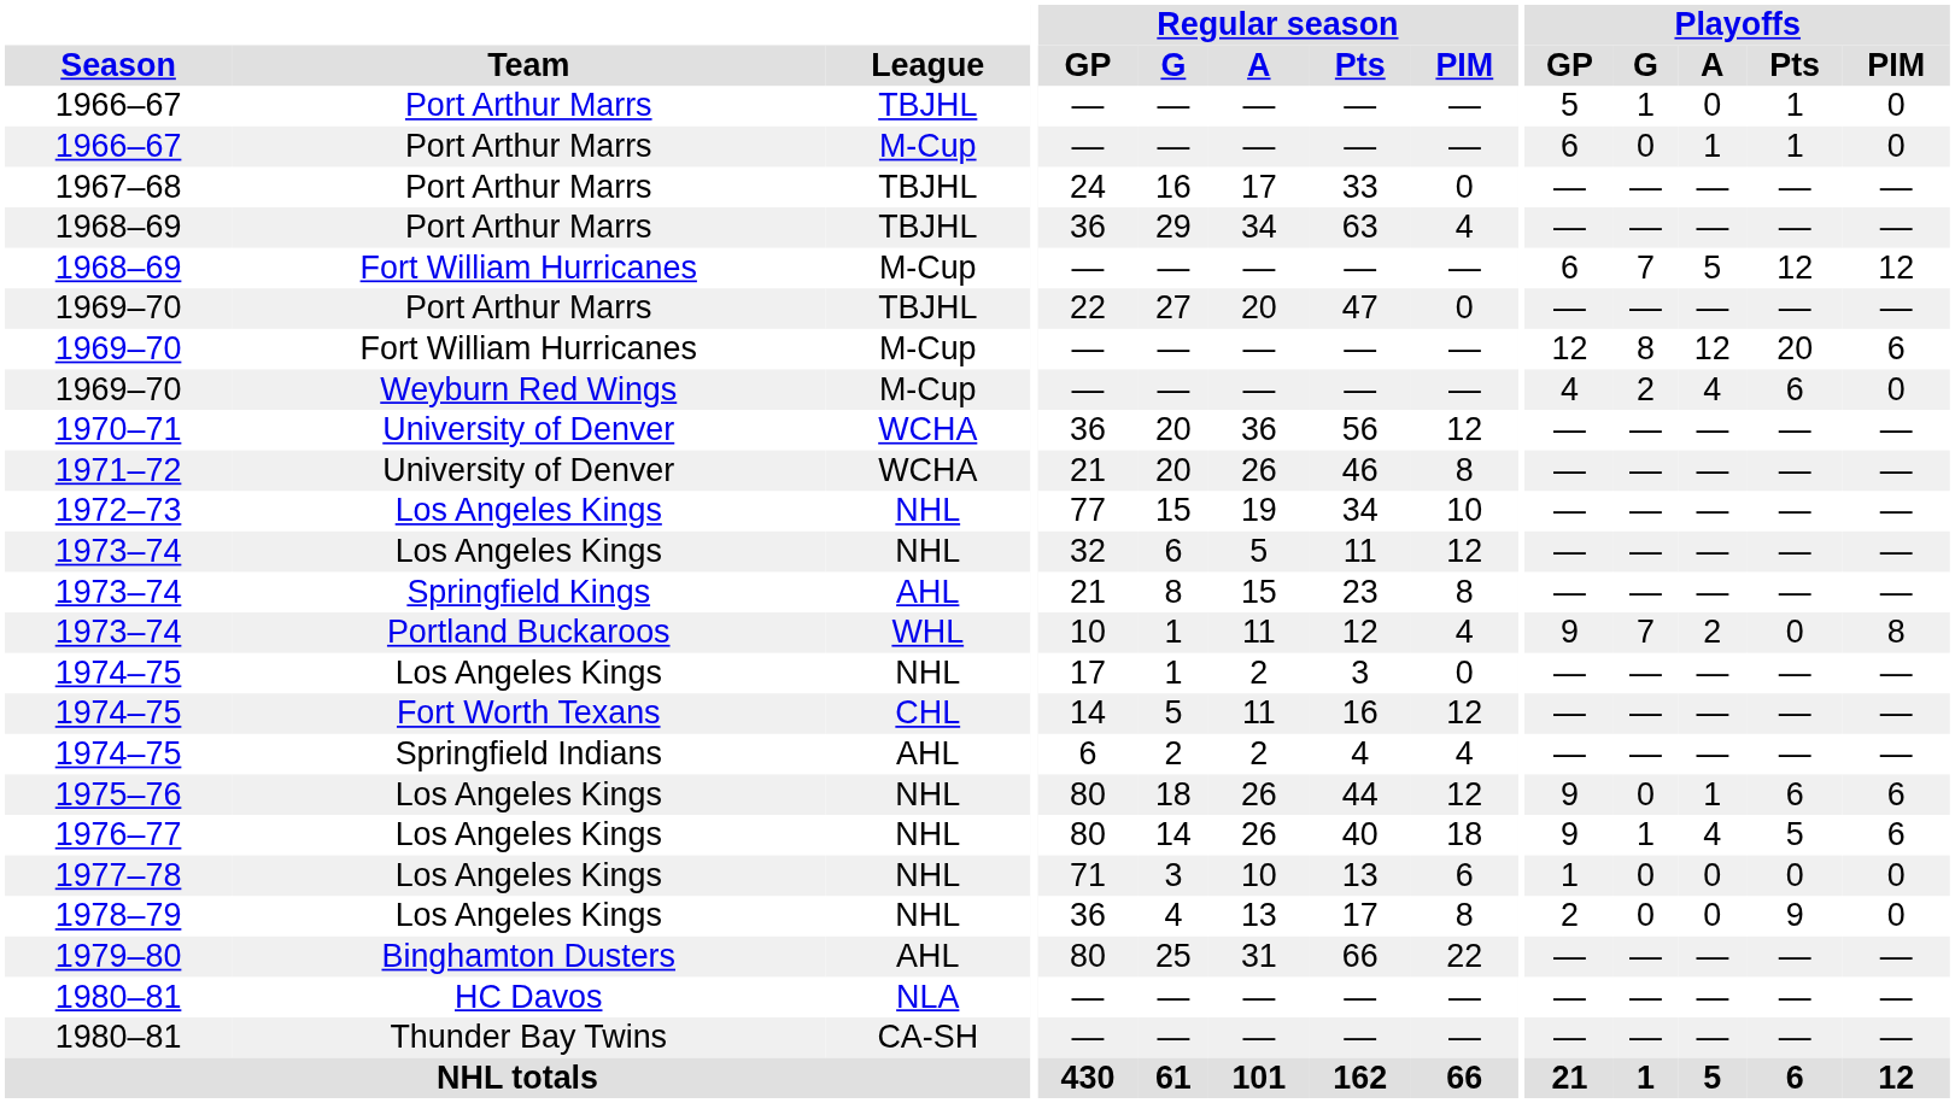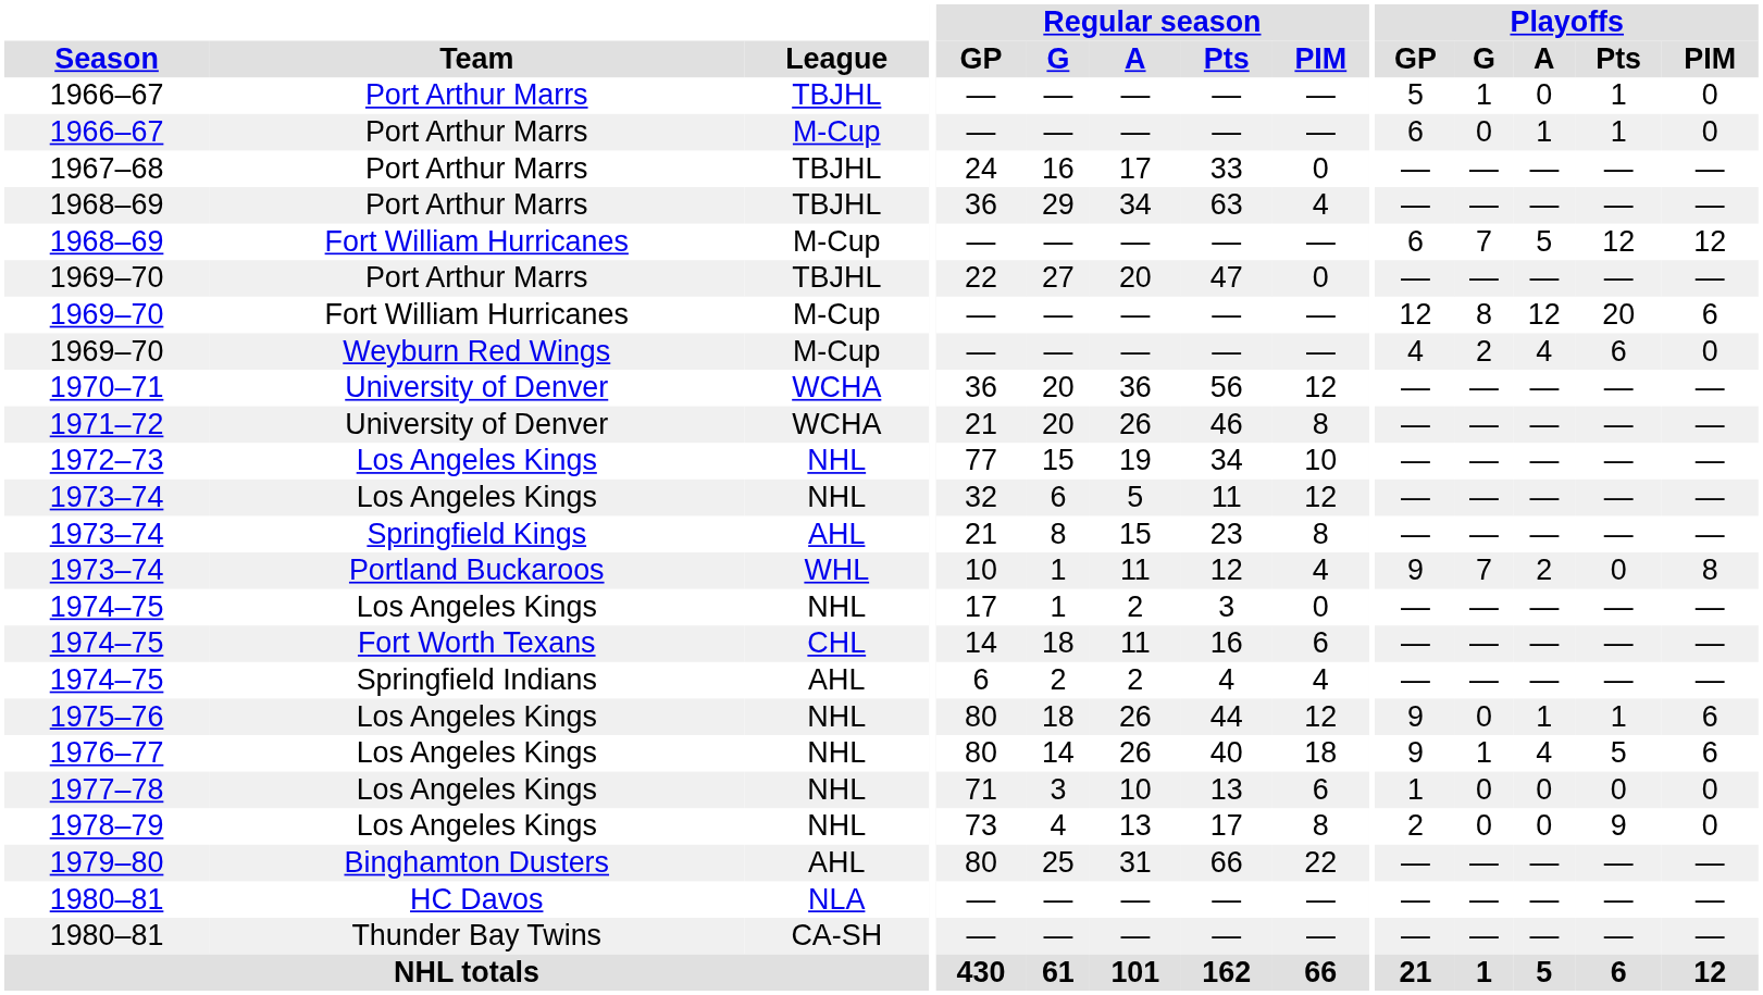 <table border="0" cellpadding="1" cellspacing="0" style="text-align:center; width:60em">
 <tr bgcolor="#e0e0e0">
 <th colspan="3" bgcolor="#ffffff"></th>
 <th rowspan="100" bgcolor="#ffffff"></th>
 <th colspan="5"><a href='#'>Regular season</a></th>
 <th rowspan="100" bgcolor="#ffffff"></th>
 <th colspan="5"><a href='#'>Playoffs</a></th>
 </tr>
 <tr bgcolor="#e0e0e0">
 <th><a href='#'>Season</a></th>
 <th>Team</th>
 <th>League</th>
 <th>GP</th>
 <th><a href='#'>G</a></th>
 <th><a href='#'>A</a></th>
 <th><a href='#'>Pts</a></th>
 <th><a href='#'>PIM</a></th>
 <th>GP</th>
 <th>G</th>
 <th>A</th>
 <th>Pts</th>
 <th>PIM</th>
 </tr>
 <tr>
 <td>1966–67</td>
 <td><a href='#'>Port Arthur Marrs</a></td>
 <td><a href='#'>TBJHL</a></td>
 <td>—</td>
 <td>—</td>
 <td>—</td>
 <td>—</td>
 <td>—</td>
 <td>5</td>
 <td>1</td>
 <td>0</td>
 <td>1</td>
 <td>0</td>
 </tr>
 <tr bgcolor="#f0f0f0">
 <td><a href='#'>1966–67</a></td>
 <td>Port Arthur Marrs</td>
 <td><a href='#'>M-Cup</a></td>
 <td>—</td>
 <td>—</td>
 <td>—</td>
 <td>—</td>
 <td>—</td>
 <td>6</td>
 <td>0</td>
 <td>1</td>
 <td>1</td>
 <td>0</td>
 </tr>
 <tr>
 <td>1967–68</td>
 <td>Port Arthur Marrs</td>
 <td>TBJHL</td>
 <td>24</td>
 <td>16</td>
 <td>17</td>
 <td>33</td>
 <td>0</td>
 <td>—</td>
 <td>—</td>
 <td>—</td>
 <td>—</td>
 <td>—</td>
 </tr>
 <tr bgcolor="#f0f0f0">
 <td>1968–69</td>
 <td>Port Arthur Marrs</td>
 <td>TBJHL</td>
 <td>36</td>
 <td>29</td>
 <td>34</td>
 <td>63</td>
 <td>4</td>
 <td>—</td>
 <td>—</td>
 <td>—</td>
 <td>—</td>
 <td>—</td>
 </tr>
 <tr>
 <td><a href='#'>1968–69</a></td>
 <td><a href='#'>Fort William Hurricanes</a></td>
 <td>M-Cup</td>
 <td>—</td>
 <td>—</td>
 <td>—</td>
 <td>—</td>
 <td>—</td>
 <td>6</td>
 <td>7</td>
 <td>5</td>
 <td>12</td>
 <td>12</td>
 </tr>
 <tr bgcolor="#f0f0f0">
 <td>1969–70</td>
 <td>Port Arthur Marrs</td>
 <td>TBJHL</td>
 <td>22</td>
 <td>27</td>
 <td>20</td>
 <td>47</td>
 <td>0</td>
 <td>—</td>
 <td>—</td>
 <td>—</td>
 <td>—</td>
 <td>—</td>
 </tr>
 <tr>
 <td><a href='#'>1969–70</a></td>
 <td>Fort William Hurricanes</td>
 <td>M-Cup</td>
 <td>—</td>
 <td>—</td>
 <td>—</td>
 <td>—</td>
 <td>—</td>
 <td>12</td>
 <td>8</td>
 <td>12</td>
 <td>20</td>
 <td>6</td>
 </tr>
 <tr bgcolor="#f0f0f0">
 <td>1969–70</td>
 <td><a href='#'>Weyburn Red Wings</a></td>
 <td>M-Cup</td>
 <td>—</td>
 <td>—</td>
 <td>—</td>
 <td>—</td>
 <td>—</td>
 <td>4</td>
 <td>2</td>
 <td>4</td>
 <td>6</td>
 <td>0</td>
 </tr>
 <tr>
 <td><a href='#'>1970–71</a></td>
 <td><a href='#'>University of Denver</a></td>
 <td><a href='#'>WCHA</a></td>
 <td>36</td>
 <td>20</td>
 <td>36</td>
 <td>56</td>
 <td>12</td>
 <td>—</td>
 <td>—</td>
 <td>—</td>
 <td>—</td>
 <td>—</td>
 </tr>
 <tr bgcolor="#f0f0f0">
 <td><a href='#'>1971–72</a></td>
 <td>University of Denver</td>
 <td>WCHA</td>
 <td>21</td>
 <td>20</td>
 <td>26</td>
 <td>46</td>
 <td>8</td>
 <td>—</td>
 <td>—</td>
 <td>—</td>
 <td>—</td>
 <td>—</td>
 </tr>
 <tr>
 <td><a href='#'>1972–73</a></td>
 <td><a href='#'>Los Angeles Kings</a></td>
 <td><a href='#'>NHL</a></td>
 <td>77</td>
 <td>15</td>
 <td>19</td>
 <td>34</td>
 <td>10</td>
 <td>—</td>
 <td>—</td>
 <td>—</td>
 <td>—</td>
 <td>—</td>
 </tr>
 <tr bgcolor="#f0f0f0">
 <td><a href='#'>1973–74</a></td>
 <td>Los Angeles Kings</td>
 <td>NHL</td>
 <td>32</td>
 <td>6</td>
 <td>5</td>
 <td>11</td>
 <td>12</td>
 <td>—</td>
 <td>—</td>
 <td>—</td>
 <td>—</td>
 <td>—</td>
 </tr>
 <tr>
 <td><a href='#'>1973–74</a></td>
 <td><a href='#'>Springfield Kings</a></td>
 <td><a href='#'>AHL</a></td>
 <td>21</td>
 <td>8</td>
 <td>15</td>
 <td>23</td>
 <td>8</td>
 <td>—</td>
 <td>—</td>
 <td>—</td>
 <td>—</td>
 <td>—</td>
 </tr>
 <tr bgcolor="#f0f0f0">
 <td><a href='#'>1973–74</a></td>
 <td><a href='#'>Portland Buckaroos</a></td>
 <td><a href='#'>WHL</a></td>
 <td>10</td>
 <td>1</td>
 <td>11</td>
 <td>12</td>
 <td>4</td>
 <td>9</td>
 <td>7</td>
 <td>2</td>
 <td>0</td>
 <td>8</td>
 </tr>
 <tr>
 <td><a href='#'>1974–75</a></td>
 <td>Los Angeles Kings</td>
 <td>NHL</td>
 <td>17</td>
 <td>1</td>
 <td>2</td>
 <td>3</td>
 <td>0</td>
 <td>—</td>
 <td>—</td>
 <td>—</td>
 <td>—</td>
 <td>—</td>
 </tr>
 <tr bgcolor="#f0f0f0">
 <td><a href='#'>1974–75</a></td>
 <td><a href='#'>Fort Worth Texans</a></td>
 <td><a href='#'>CHL</a></td>
 <td>14</td>
-<td>5</td>
+<td>18</td>
 <td>11</td>
 <td>16</td>
-<td>12</td>
+<td>6</td>
 <td>—</td>
 <td>—</td>
 <td>—</td>
 <td>—</td>
 <td>—</td>
 </tr>
 <tr>
 <td><a href='#'>1974–75</a></td>
 <td>Springfield Indians</td>
 <td>AHL</td>
 <td>6</td>
 <td>2</td>
 <td>2</td>
 <td>4</td>
 <td>4</td>
 <td>—</td>
 <td>—</td>
 <td>—</td>
 <td>—</td>
 <td>—</td>
 </tr>
 <tr bgcolor="#f0f0f0">
 <td><a href='#'>1975–76</a></td>
 <td>Los Angeles Kings</td>
 <td>NHL</td>
 <td>80</td>
 <td>18</td>
 <td>26</td>
 <td>44</td>
 <td>12</td>
 <td>9</td>
 <td>0</td>
 <td>1</td>
-<td>6</td>
+<td>1</td>
 <td>6</td>
 </tr>
 <tr>
 <td><a href='#'>1976–77</a></td>
 <td>Los Angeles Kings</td>
 <td>NHL</td>
 <td>80</td>
 <td>14</td>
 <td>26</td>
 <td>40</td>
 <td>18</td>
 <td>9</td>
 <td>1</td>
 <td>4</td>
 <td>5</td>
 <td>6</td>
 </tr>
 <tr bgcolor="#f0f0f0">
 <td><a href='#'>1977–78</a></td>
 <td>Los Angeles Kings</td>
 <td>NHL</td>
 <td>71</td>
 <td>3</td>
 <td>10</td>
 <td>13</td>
 <td>6</td>
 <td>1</td>
 <td>0</td>
 <td>0</td>
 <td>0</td>
 <td>0</td>
 </tr>
 <tr>
 <td><a href='#'>1978–79</a></td>
 <td>Los Angeles Kings</td>
 <td>NHL</td>
-<td>36</td>
+<td>73</td>
 <td>4</td>
 <td>13</td>
 <td>17</td>
 <td>8</td>
 <td>2</td>
 <td>0</td>
 <td>0</td>
 <td>9</td>
 <td>0</td>
 </tr>
 <tr bgcolor="#f0f0f0">
 <td><a href='#'>1979–80</a></td>
 <td><a href='#'>Binghamton Dusters</a></td>
 <td>AHL</td>
 <td>80</td>
 <td>25</td>
 <td>31</td>
 <td>66</td>
 <td>22</td>
 <td>—</td>
 <td>—</td>
 <td>—</td>
 <td>—</td>
 <td>—</td>
 </tr>
 <tr>
 <td><a href='#'>1980–81</a></td>
 <td><a href='#'>HC Davos</a></td>
 <td><a href='#'>NLA</a></td>
 <td>—</td>
 <td>—</td>
 <td>—</td>
 <td>—</td>
 <td>—</td>
 <td>—</td>
 <td>—</td>
 <td>—</td>
 <td>—</td>
 <td>—</td>
 </tr>
 <tr bgcolor="#f0f0f0">
 <td>1980–81</td>
 <td>Thunder Bay Twins</td>
 <td>CA-SH</td>
 <td>—</td>
 <td>—</td>
 <td>—</td>
 <td>—</td>
 <td>—</td>
 <td>—</td>
 <td>—</td>
 <td>—</td>
 <td>—</td>
 <td>—</td>
 </tr>
 <tr bgcolor="#e0e0e0">
 <th colspan="3">NHL totals</th>
 <th>430</th>
 <th>61</th>
 <th>101</th>
 <th>162</th>
 <th>66</th>
 <th>21</th>
 <th>1</th>
 <th>5</th>
 <th>6</th>
 <th>12</th>
 </tr>
 </table>
